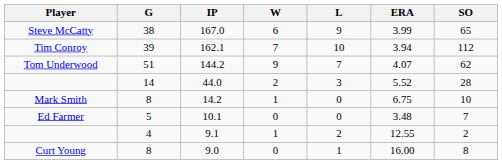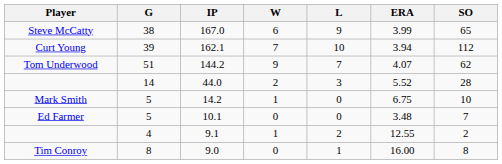 <table class="wikitable sortable">
 <tr>
 <th bgcolor="#DDDDFF" width="16%">Player</th>
 <th bgcolor="#DDDDFF" width="9%">G</th>
 <th bgcolor="#DDDDFF" width="9%">IP</th>
 <th bgcolor="#DDDDFF" width="9%">W</th>
 <th bgcolor="#DDDDFF" width="9%">L</th>
 <th bgcolor="#DDDDFF" width="9%">ERA</th>
 <th bgcolor="#DDDDFF" width="9%">SO</th>
 </tr>
 <tr align="center">
 <td><a href='#'>Steve McCatty</a></td>
 <td>38</td>
 <td>167.0</td>
 <td>6</td>
 <td>9</td>
 <td>3.99</td>
 <td>65</td>
 </tr>
 <tr align=center>
-<td><a href='#'>Tim Conroy</a></td>
+<td><a href='#'>Curt Young</a></td>
 <td>39</td>
 <td>162.1</td>
 <td>7</td>
 <td>10</td>
 <td>3.94</td>
 <td>112</td>
 </tr>
 <tr align=center>
 <td><a href='#'>Tom Underwood</a></td>
 <td>51</td>
 <td>144.2</td>
 <td>9</td>
 <td>7</td>
 <td>4.07</td>
 <td>62</td>
 </tr>
 <tr align=center>
 <td></td>
 <td>14</td>
 <td>44.0</td>
 <td>2</td>
 <td>3</td>
 <td>5.52</td>
 <td>28</td>
 </tr>
 <tr align="center">
 <td><a href='#'>Mark Smith</a></td>
-<td>8</td>
+<td>5</td>
 <td>14.2</td>
 <td>1</td>
 <td>0</td>
 <td>6.75</td>
 <td>10</td>
 </tr>
 <tr align=center>
 <td><a href='#'>Ed Farmer</a></td>
 <td>5</td>
 <td>10.1</td>
 <td>0</td>
 <td>0</td>
 <td>3.48</td>
 <td>7</td>
 </tr>
 <tr align=center>
 <td></td>
 <td>4</td>
 <td>9.1</td>
 <td>1</td>
 <td>2</td>
 <td>12.55</td>
 <td>2</td>
 </tr>
 <tr align="center">
-<td><a href='#'>Curt Young</a></td>
+<td><a href='#'>Tim Conroy</a></td>
 <td>8</td>
 <td>9.0</td>
 <td>0</td>
 <td>1</td>
 <td>16.00</td>
 <td>8</td>
 </tr>
 </table>
